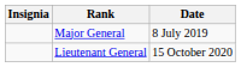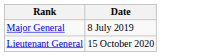 <table class="wikitable">
 <tr>
-<th>Insignia</th>
 <th>Rank</th>
 <th>Date</th>
 </tr>
 <tr>
-<td></td>
 <td><a href='#'>Major General</a></td>
 <td>8 July 2019</td>
 </tr>
 <tr>
-<td></td>
 <td><a href='#'>Lieutenant General</a></td>
 <td>15 October 2020</td>
 </tr>
 </table>
